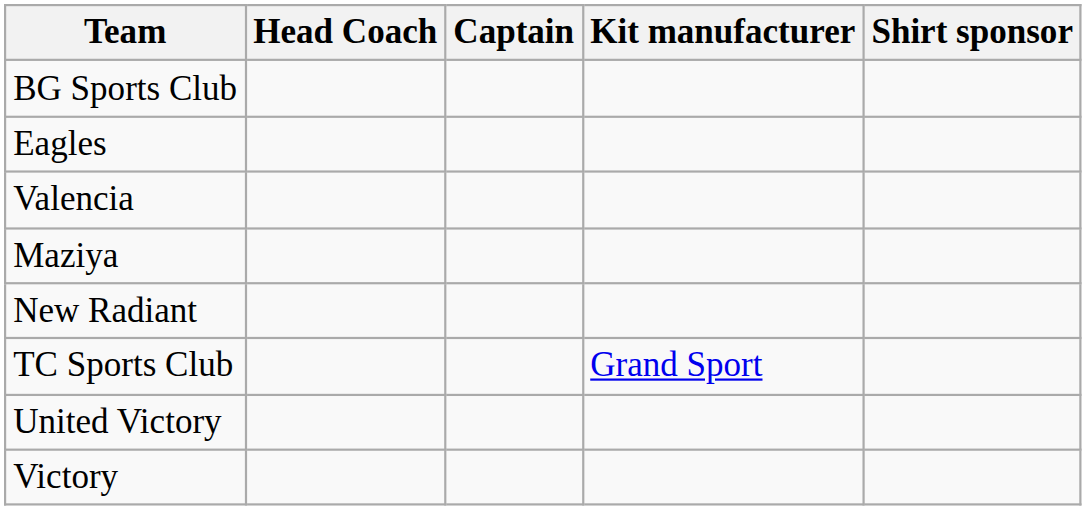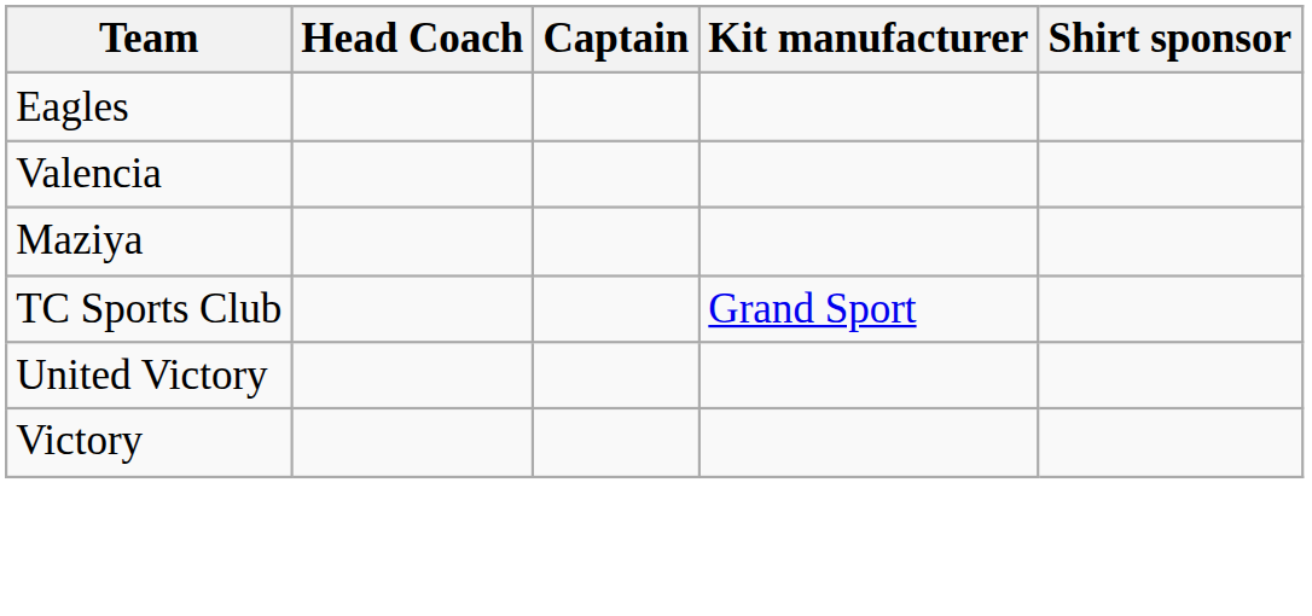 <table class="wikitable sortable" style="text-align: left;">
 <tr>
 <th>Team</th>
 <th>Head Coach</th>
 <th>Captain</th>
 <th>Kit manufacturer</th>
 <th>Shirt sponsor</th>
-</tr>
-<tr>
-<td>BG Sports Club</td>
-<td></td>
-<td></td>
-<td></td>
-<td></td>
 </tr>
 <tr>
 <td>Eagles</td>
 <td></td>
 <td></td>
 <td></td>
 <td></td>
 </tr>
 <tr>
 <td>Valencia</td>
 <td></td>
 <td></td>
 <td></td>
 <td></td>
 </tr>
 <tr>
 <td>Maziya</td>
-<td></td>
-<td></td>
-<td></td>
-<td></td>
-</tr>
-<tr>
-<td>New Radiant</td>
 <td></td>
 <td></td>
 <td></td>
 <td></td>
 </tr>
 <tr>
 <td>TC Sports Club</td>
 <td></td>
 <td></td>
 <td><a href='#'>Grand Sport</a></td>
 <td></td>
 </tr>
 <tr>
 <td>United Victory</td>
 <td></td>
 <td></td>
 <td></td>
 <td></td>
 </tr>
 <tr>
 <td>Victory</td>
 <td></td>
 <td></td>
 <td></td>
 <td></td>
 </tr>
 </table>
